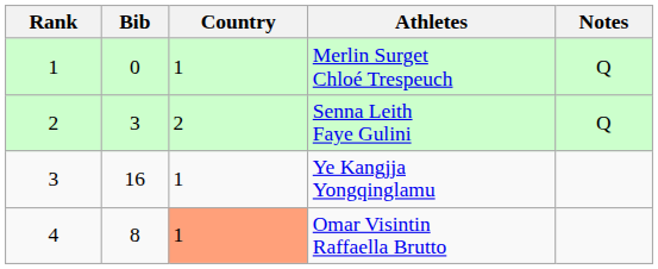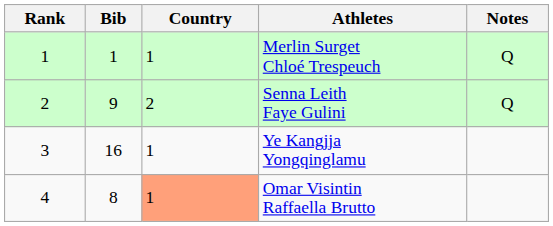 <table class="wikitable" style="text-align:center; width:500px">
 <tr>
 <th>Rank</th>
 <th>Bib</th>
 <th>Country</th>
 <th>Athletes</th>
 <th>Notes</th>
 </tr>
 <tr bgcolor=ccffcc>
 <td>1</td>
-<td>0</td>
+<td>1</td>
 <td align=left> 1</td>
 <td align=left><a href='#'>Merlin Surget</a><br><a href='#'>Chloé Trespeuch</a></td>
 <td>Q</td>
 </tr>
 <tr bgcolor=ccffcc>
 <td>2</td>
-<td>3</td>
+<td>9</td>
 <td align=left> 2</td>
 <td align=left><a href='#'>Senna Leith</a><br><a href='#'>Faye Gulini</a></td>
 <td>Q</td>
 </tr>
 <tr>
 <td>3</td>
 <td>16</td>
 <td align=left> 1</td>
 <td align=left><a href='#'>Ye Kangjja</a><br><a href='#'>Yongqinglamu</a></td>
 <td></td>
 </tr>
 <tr>
 <td>4</td>
 <td>8</td>
 <td align=left style="background: lightsalmon;"> 1</td>
 <td align=left><a href='#'>Omar Visintin</a><br><a href='#'>Raffaella Brutto</a></td>
 <td></td>
 </tr>
 </table>
